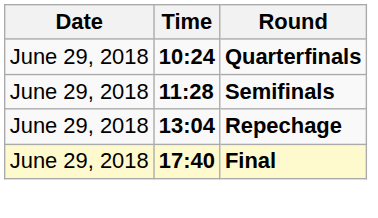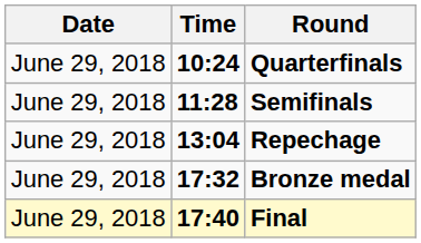 <table class="wikitable">
 <tr>
 <th>Date</th>
 <th>Time</th>
 <th>Round</th>
 </tr>
 <tr>
 <td>June 29, 2018</td>
 <td><strong>10:24</strong></td>
 <td><strong>Quarterfinals</strong></td>
 </tr>
 <tr>
 <td>June 29, 2018</td>
 <td><strong>11:28</strong></td>
 <td><strong>Semifinals</strong></td>
 </tr>
 <tr>
 <td>June 29, 2018</td>
 <td><strong>13:04</strong></td>
 <td><strong>Repechage</strong></td>
 </tr>
+<tr>
+<td>June 29, 2018</td>
+<td><strong>17:32</strong></td>
+<td><strong>Bronze medal</strong></td>
+</tr>
 <tr style=background:lemonchiffon>
 <td>June 29, 2018</td>
 <td><strong>17:40</strong></td>
 <td><strong>Final</strong></td>
 </tr>
 </table>
